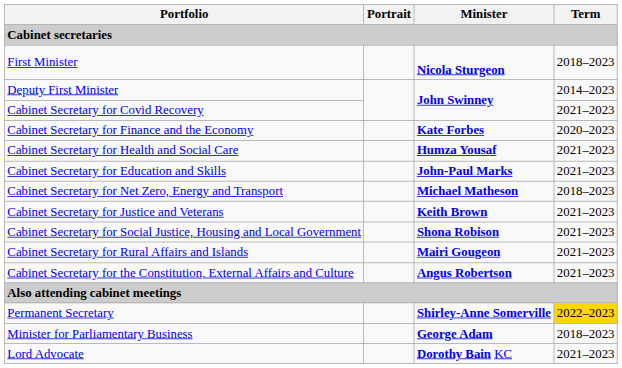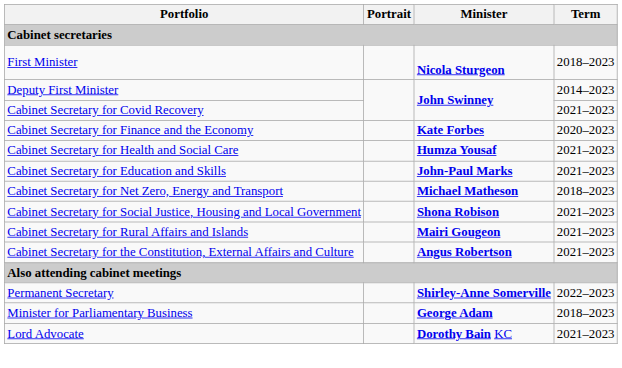 <table class="wikitable">
 <tr>
 <th>Portfolio</th>
 <th>Portrait</th>
 <th>Minister</th>
 <th>Term</th>
 </tr>
 <tr>
 <td colspan="4" style="background:#ccc;"><strong>Cabinet secretaries</strong></td>
 </tr>
 <tr>
 <td><a href='#'>First Minister</a></td>
 <td></td>
 <td><br><strong><a href='#'>Nicola Sturgeon</a></strong> </td>
 <td>2018–2023</td>
 </tr>
 <tr>
 <td><a href='#'>Deputy First Minister</a></td>
 <td rowspan="2"></td>
 <td rowspan="2"><strong><a href='#'>John Swinney</a></strong> </td>
 <td>2014–2023</td>
 </tr>
 <tr>
 <td><a href='#'>Cabinet Secretary for Covid Recovery</a></td>
 <td>2021–2023</td>
 </tr>
 <tr>
 <td><a href='#'>Cabinet Secretary for Finance and the Economy</a></td>
 <td></td>
 <td><strong><a href='#'>Kate Forbes</a></strong> </td>
 <td>2020–2023</td>
 </tr>
 <tr>
 <td><a href='#'>Cabinet Secretary for Health and Social Care</a></td>
 <td></td>
 <td><strong><a href='#'>Humza Yousaf</a></strong> </td>
 <td>2021–2023</td>
 </tr>
 <tr>
 <td><a href='#'>Cabinet Secretary for Education and Skills</a></td>
 <td></td>
 <td><strong><a href='#'>John-Paul Marks</a></strong></td>
 <td>2021–2023</td>
 </tr>
 <tr>
 <td><a href='#'>Cabinet Secretary for Net Zero, Energy and Transport</a></td>
 <td></td>
 <td><strong><a href='#'>Michael Matheson</a></strong> </td>
 <td>2018–2023</td>
 </tr>
 <tr>
-<td><a href='#'>Cabinet Secretary for Justice and Veterans</a></td>
-<td></td>
-<td><strong><a href='#'>Keith Brown</a></strong>  </td>
-<td>2021–2023</td>
-</tr>
-<tr>
 <td><a href='#'>Cabinet Secretary for Social Justice, Housing and Local Government</a></td>
 <td></td>
 <td><strong><a href='#'>Shona Robison</a></strong> </td>
 <td>2021–2023</td>
 </tr>
 <tr>
 <td><a href='#'>Cabinet Secretary for Rural Affairs and Islands</a></td>
 <td></td>
 <td><strong><a href='#'>Mairi Gougeon</a></strong> </td>
 <td>2021–2023</td>
 </tr>
 <tr>
 <td><a href='#'>Cabinet Secretary for the Constitution, External Affairs and Culture</a></td>
 <td></td>
 <td> <strong><a href='#'>Angus Robertson</a></strong> </td>
 <td>2021–2023</td>
 </tr>
 <tr>
 <td colspan="4" style="background:#ccc;"><strong>Also attending cabinet meetings</strong></td>
 </tr>
 <tr>
 <td><a href='#'>Permanent Secretary</a></td>
 <td></td>
 <td><strong><a href='#'>Shirley-Anne Somerville</a></strong> </td>
-<td style="background: gold;">2022–2023</td>
+<td>2022–2023</td>
 </tr>
 <tr>
 <td><a href='#'>Minister for Parliamentary Business</a></td>
 <td></td>
 <td><strong><a href='#'>George Adam</a></strong> </td>
 <td>2018–2023</td>
 </tr>
 <tr>
 <td><a href='#'>Lord Advocate</a></td>
 <td></td>
 <td> <strong><a href='#'>Dorothy Bain</a></strong> <a href='#'>KC</a></td>
 <td>2021–2023</td>
 </tr>
 </table>
